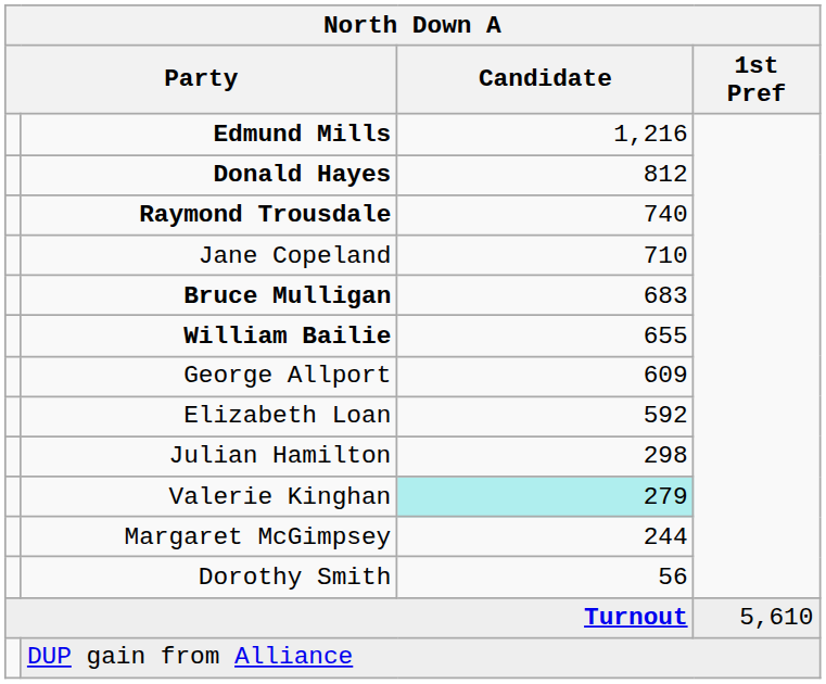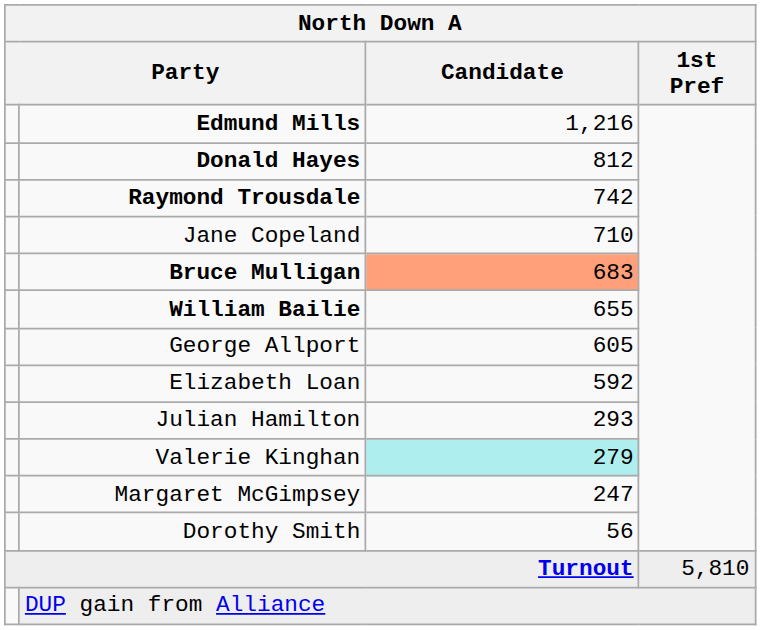 <table class="wikitable">
 <tr>
 <th colspan="4" align="center">North Down A</th>
 </tr>
 <tr>
 <th colspan="2" align="center" width=200>Party</th>
 <th width=150>Candidate</th>
 <th width=60>1st Pref</th>
 </tr>
 <tr>
 <td></td>
 <td align="right"><strong>Edmund Mills</strong></td>
 <td align="right">1,216</td>
 </tr>
 <tr>
 <td></td>
 <td align="right"><strong>Donald Hayes</strong></td>
 <td align="right">812</td>
 </tr>
 <tr>
 <td></td>
 <td align="right"><strong>Raymond Trousdale</strong></td>
-<td align="right">740</td>
+<td align="right">742</td>
 </tr>
 <tr>
 <td></td>
 <td align="right">Jane Copeland</td>
 <td align="right">710</td>
 </tr>
 <tr>
 <td></td>
 <td align="right"><strong>Bruce Mulligan</strong></td>
-<td align="right">683</td>
+<td align="right" style="background: lightsalmon;">683</td>
 </tr>
 <tr>
 <td></td>
 <td align="right"><strong>William Bailie</strong></td>
 <td align="right">655</td>
 </tr>
 <tr>
 <td></td>
 <td align="right">George Allport</td>
-<td align="right">609</td>
+<td align="right">605</td>
 </tr>
 <tr>
 <td></td>
 <td align="right">Elizabeth Loan</td>
 <td align="right">592</td>
 </tr>
 <tr>
 <td></td>
 <td align="right">Julian Hamilton</td>
-<td align="right">298</td>
+<td align="right">293</td>
 </tr>
 <tr>
 <td></td>
 <td align="right">Valerie Kinghan</td>
 <td align="right" style="background: paleturquoise;">279</td>
 </tr>
 <tr>
 <td></td>
 <td align="right">Margaret McGimpsey</td>
-<td align="right">244</td>
+<td align="right">247</td>
 </tr>
 <tr>
 <td></td>
 <td align="right">Dorothy Smith</td>
 <td align="right">56</td>
 </tr>
 <tr bgcolor="EEEEEE">
 <td colspan=3 align="right"><strong><a href='#'>Turnout</a></strong></td>
-<td align="right">5,610</td>
+<td align="right">5,810</td>
 </tr>
 <tr>
 <td bgcolor=></td>
 <td colspan=3 bgcolor="EEEEEE"><a href='#'>DUP</a> gain from <a href='#'>Alliance</a></td>
 </tr>
 </table>
